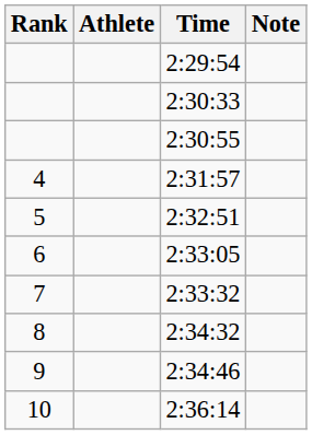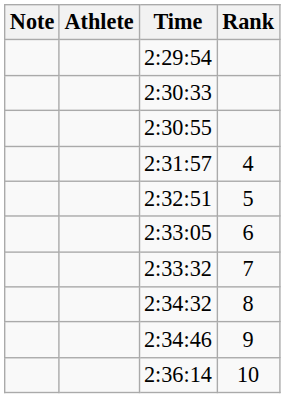 <table class="wikitable" style="text-align:center;">
 <tr>
-<th>Rank</th>
+<th>Note</th>
 <th>Athlete</th>
 <th>Time</th>
-<th>Note</th>
+<th>Rank</th>
 </tr>
 <tr>
 <td></td>
 <td align=left></td>
 <td>2:29:54</td>
 <td></td>
 </tr>
 <tr>
 <td></td>
 <td align=left></td>
 <td>2:30:33</td>
 <td></td>
 </tr>
 <tr>
 <td></td>
 <td align=left></td>
 <td>2:30:55</td>
 <td></td>
 </tr>
 <tr>
-<td>4</td>
+<td></td>
 <td align=left></td>
 <td>2:31:57</td>
-<td></td>
+<td>4</td>
 </tr>
 <tr>
-<td>5</td>
+<td></td>
 <td align=left></td>
 <td>2:32:51</td>
-<td></td>
+<td>5</td>
 </tr>
 <tr>
-<td>6</td>
+<td></td>
 <td align=left></td>
 <td>2:33:05</td>
-<td></td>
+<td>6</td>
 </tr>
 <tr>
-<td>7</td>
+<td></td>
 <td align=left></td>
 <td>2:33:32</td>
-<td></td>
+<td>7</td>
 </tr>
 <tr>
-<td>8</td>
+<td></td>
 <td align=left></td>
 <td>2:34:32</td>
-<td></td>
+<td>8</td>
 </tr>
 <tr>
-<td>9</td>
+<td></td>
 <td align=left></td>
 <td>2:34:46</td>
-<td></td>
+<td>9</td>
 </tr>
 <tr>
-<td>10</td>
+<td></td>
 <td align=left></td>
 <td>2:36:14</td>
-<td></td>
+<td>10</td>
 </tr>
 </table>
